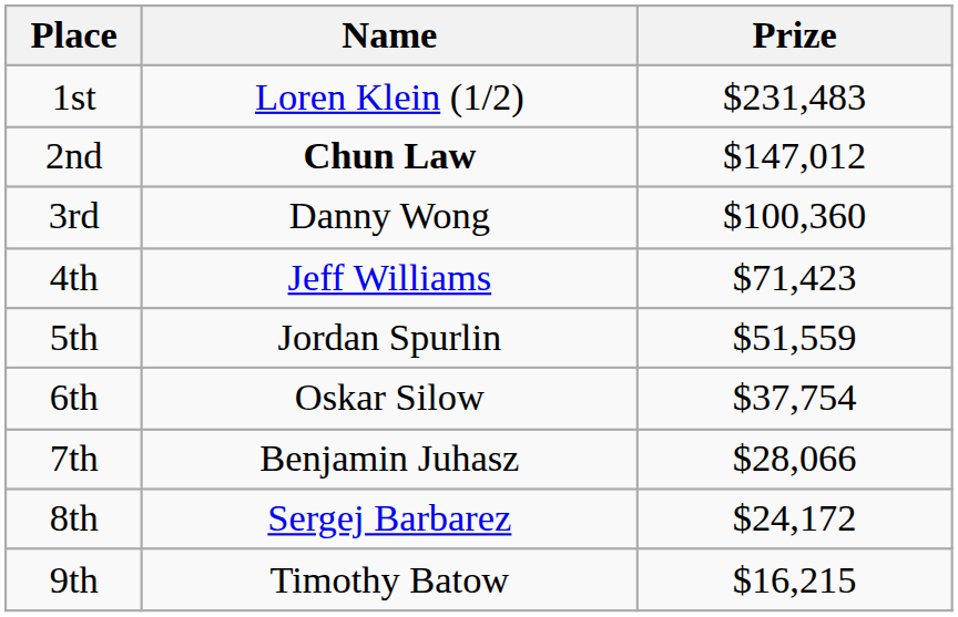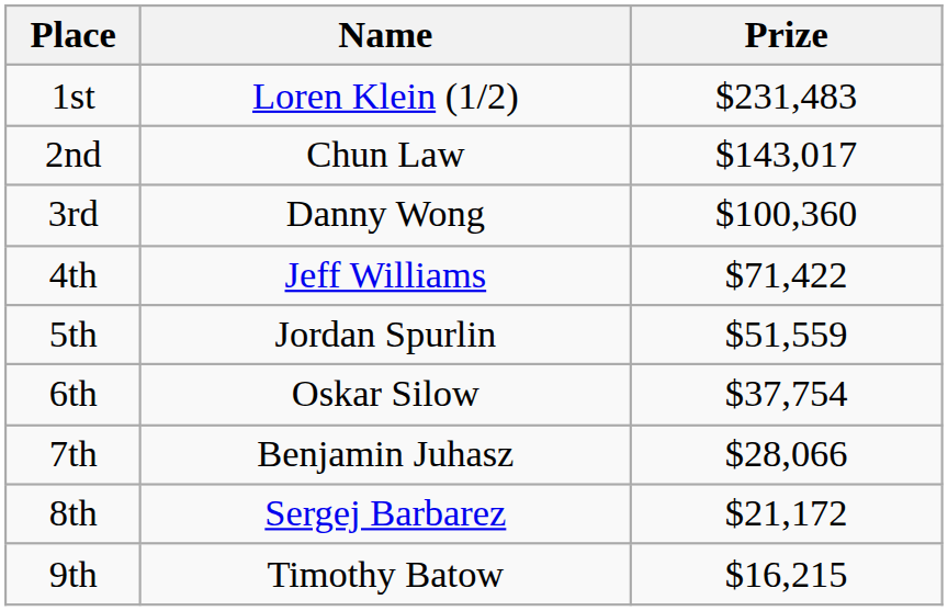 <table class="wikitable">
 <tr>
 <th width="50">Place</th>
 <th width="200">Name</th>
 <th width="125">Prize</th>
 </tr>
 <tr>
 <td align = "center">1st</td>
 <td align = "center"><a href='#'>Loren Klein</a> (1/2)</td>
 <td align = "center">$231,483</td>
 </tr>
 <tr>
 <td align = "center">2nd</td>
-<td align = "center"><strong>Chun Law</strong></td>
-<td align = "center">$147,012</td>
+<td align = "center">Chun Law</td>
+<td align = "center">$143,017</td>
 </tr>
 <tr>
 <td align = "center">3rd</td>
 <td align = "center">Danny Wong</td>
 <td align = "center">$100,360</td>
 </tr>
 <tr>
 <td align = "center">4th</td>
 <td align = "center"><a href='#'>Jeff Williams</a></td>
-<td align = "center">$71,423</td>
+<td align = "center">$71,422</td>
 </tr>
 <tr>
 <td align = "center">5th</td>
 <td align = "center">Jordan Spurlin</td>
 <td align = "center">$51,559</td>
 </tr>
 <tr>
 <td align = "center">6th</td>
 <td align = "center">Oskar Silow</td>
 <td align = "center">$37,754</td>
 </tr>
 <tr>
 <td align = "center">7th</td>
 <td align = "center">Benjamin Juhasz</td>
 <td align = "center">$28,066</td>
 </tr>
 <tr>
 <td align = "center">8th</td>
 <td align = "center"><a href='#'>Sergej Barbarez</a></td>
-<td align = "center">$24,172</td>
+<td align = "center">$21,172</td>
 </tr>
 <tr>
 <td align = "center">9th</td>
 <td align = "center">Timothy Batow</td>
 <td align = "center">$16,215</td>
 </tr>
 </table>
